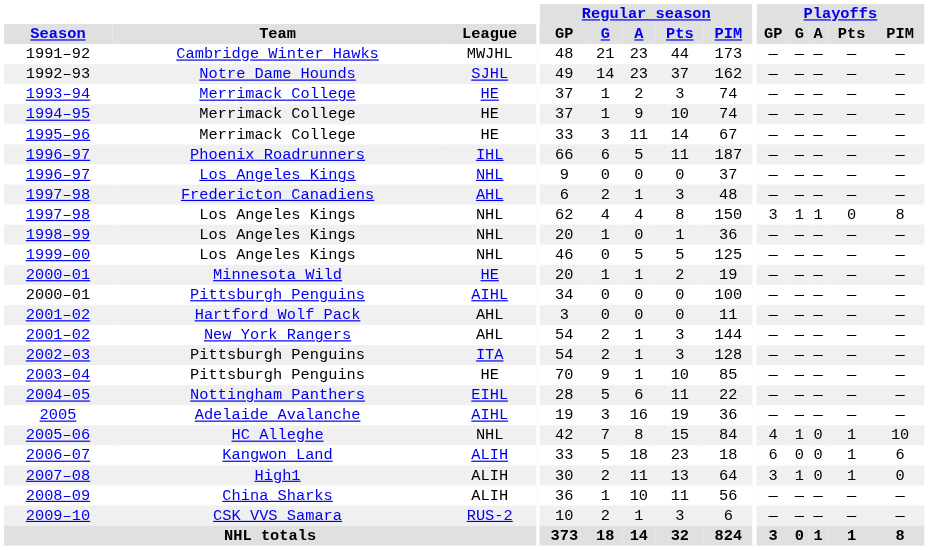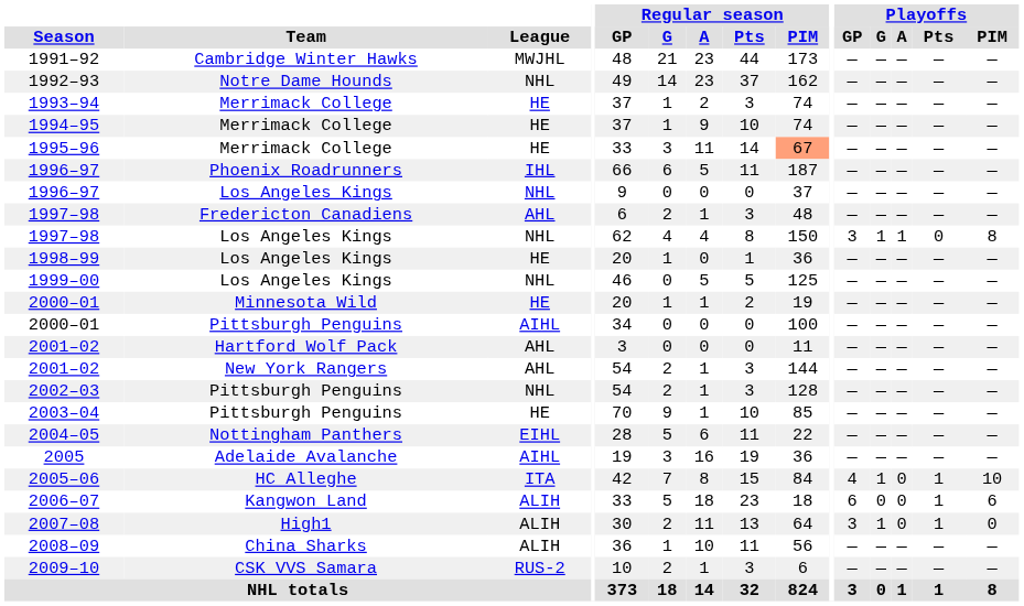 <table border="0" cellpadding="1" cellspacing="0" style="text-align:center; width:60em">
 <tr bgcolor="#e0e0e0">
 <th colspan="3" bgcolor="#ffffff"></th>
 <th rowspan="100" bgcolor="#ffffff"></th>
 <th colspan="5"><a href='#'>Regular season</a></th>
 <th rowspan="100" bgcolor="#ffffff"></th>
 <th colspan="5"><a href='#'>Playoffs</a></th>
 </tr>
 <tr bgcolor="#e0e0e0">
 <th><a href='#'>Season</a></th>
 <th>Team</th>
 <th>League</th>
 <th>GP</th>
 <th><a href='#'>G</a></th>
 <th><a href='#'>A</a></th>
 <th><a href='#'>Pts</a></th>
 <th><a href='#'>PIM</a></th>
 <th>GP</th>
 <th>G</th>
 <th>A</th>
 <th>Pts</th>
 <th>PIM</th>
 </tr>
 <tr>
 <td>1991–92</td>
 <td><a href='#'>Cambridge Winter Hawks</a></td>
 <td>MWJHL</td>
 <td>48</td>
 <td>21</td>
 <td>23</td>
 <td>44</td>
 <td>173</td>
 <td>—</td>
 <td>—</td>
 <td>—</td>
 <td>—</td>
 <td>—</td>
 </tr>
 <tr bgcolor="#f0f0f0">
 <td>1992–93</td>
 <td><a href='#'>Notre Dame Hounds</a></td>
-<td><a href='#'>SJHL</a></td>
+<td>NHL</td>
 <td>49</td>
 <td>14</td>
 <td>23</td>
 <td>37</td>
 <td>162</td>
 <td>—</td>
 <td>—</td>
 <td>—</td>
 <td>—</td>
 <td>—</td>
 </tr>
 <tr>
 <td><a href='#'>1993–94</a></td>
 <td><a href='#'>Merrimack College</a></td>
 <td><a href='#'>HE</a></td>
 <td>37</td>
 <td>1</td>
 <td>2</td>
 <td>3</td>
 <td>74</td>
 <td>—</td>
 <td>—</td>
 <td>—</td>
 <td>—</td>
 <td>—</td>
 </tr>
 <tr bgcolor="#f0f0f0">
 <td><a href='#'>1994–95</a></td>
 <td>Merrimack College</td>
 <td>HE</td>
 <td>37</td>
 <td>1</td>
 <td>9</td>
 <td>10</td>
 <td>74</td>
 <td>—</td>
 <td>—</td>
 <td>—</td>
 <td>—</td>
 <td>—</td>
 </tr>
 <tr>
 <td><a href='#'>1995–96</a></td>
 <td>Merrimack College</td>
 <td>HE</td>
 <td>33</td>
 <td>3</td>
 <td>11</td>
 <td>14</td>
-<td>67</td>
+<td style="background: lightsalmon;">67</td>
 <td>—</td>
 <td>—</td>
 <td>—</td>
 <td>—</td>
 <td>—</td>
 </tr>
 <tr bgcolor="#f0f0f0">
 <td><a href='#'>1996–97</a></td>
 <td><a href='#'>Phoenix Roadrunners</a></td>
 <td><a href='#'>IHL</a></td>
 <td>66</td>
 <td>6</td>
 <td>5</td>
 <td>11</td>
 <td>187</td>
 <td>—</td>
 <td>—</td>
 <td>—</td>
 <td>—</td>
 <td>—</td>
 </tr>
 <tr>
 <td><a href='#'>1996–97</a></td>
 <td><a href='#'>Los Angeles Kings</a></td>
 <td><a href='#'>NHL</a></td>
 <td>9</td>
 <td>0</td>
 <td>0</td>
 <td>0</td>
 <td>37</td>
 <td>—</td>
 <td>—</td>
 <td>—</td>
 <td>—</td>
 <td>—</td>
 </tr>
 <tr bgcolor="#f0f0f0">
 <td><a href='#'>1997–98</a></td>
 <td><a href='#'>Fredericton Canadiens</a></td>
 <td><a href='#'>AHL</a></td>
 <td>6</td>
 <td>2</td>
 <td>1</td>
 <td>3</td>
 <td>48</td>
 <td>—</td>
 <td>—</td>
 <td>—</td>
 <td>—</td>
 <td>—</td>
 </tr>
 <tr>
 <td><a href='#'>1997–98</a></td>
 <td>Los Angeles Kings</td>
 <td>NHL</td>
 <td>62</td>
 <td>4</td>
 <td>4</td>
 <td>8</td>
 <td>150</td>
 <td>3</td>
 <td>1</td>
 <td>1</td>
 <td>0</td>
 <td>8</td>
 </tr>
 <tr bgcolor="#f0f0f0">
 <td><a href='#'>1998–99</a></td>
 <td>Los Angeles Kings</td>
-<td>NHL</td>
+<td>HE</td>
 <td>20</td>
 <td>1</td>
 <td>0</td>
 <td>1</td>
 <td>36</td>
 <td>—</td>
 <td>—</td>
 <td>—</td>
 <td>—</td>
 <td>—</td>
 </tr>
 <tr>
 <td><a href='#'>1999–00</a></td>
 <td>Los Angeles Kings</td>
 <td>NHL</td>
 <td>46</td>
 <td>0</td>
 <td>5</td>
 <td>5</td>
 <td>125</td>
 <td>—</td>
 <td>—</td>
 <td>—</td>
 <td>—</td>
 <td>—</td>
 </tr>
 <tr bgcolor="#f0f0f0">
 <td><a href='#'>2000–01</a></td>
 <td><a href='#'>Minnesota Wild</a></td>
 <td><a href='#'>HE</a></td>
 <td>20</td>
 <td>1</td>
 <td>1</td>
 <td>2</td>
 <td>19</td>
 <td>—</td>
 <td>—</td>
 <td>—</td>
 <td>—</td>
 <td>—</td>
 </tr>
 <tr>
 <td>2000–01</td>
 <td><a href='#'>Pittsburgh Penguins</a></td>
 <td><a href='#'>AIHL</a></td>
 <td>34</td>
 <td>0</td>
 <td>0</td>
 <td>0</td>
 <td>100</td>
 <td>—</td>
 <td>—</td>
 <td>—</td>
 <td>—</td>
 <td>—</td>
 </tr>
 <tr bgcolor="#f0f0f0">
 <td><a href='#'>2001–02</a></td>
 <td><a href='#'>Hartford Wolf Pack</a></td>
 <td>AHL</td>
 <td>3</td>
 <td>0</td>
 <td>0</td>
 <td>0</td>
 <td>11</td>
 <td>—</td>
 <td>—</td>
 <td>—</td>
 <td>—</td>
 <td>—</td>
 </tr>
 <tr>
 <td><a href='#'>2001–02</a></td>
 <td><a href='#'>New York Rangers</a></td>
 <td>AHL</td>
 <td>54</td>
 <td>2</td>
 <td>1</td>
 <td>3</td>
 <td>144</td>
 <td>—</td>
 <td>—</td>
 <td>—</td>
 <td>—</td>
 <td>—</td>
 </tr>
 <tr bgcolor="#f0f0f0">
 <td><a href='#'>2002–03</a></td>
 <td>Pittsburgh Penguins</td>
-<td><a href='#'>ITA</a></td>
+<td>NHL</td>
 <td>54</td>
 <td>2</td>
 <td>1</td>
 <td>3</td>
 <td>128</td>
 <td>—</td>
 <td>—</td>
 <td>—</td>
 <td>—</td>
 <td>—</td>
 </tr>
 <tr>
 <td><a href='#'>2003–04</a></td>
 <td>Pittsburgh Penguins</td>
 <td>HE</td>
 <td>70</td>
 <td>9</td>
 <td>1</td>
 <td>10</td>
 <td>85</td>
 <td>—</td>
 <td>—</td>
 <td>—</td>
 <td>—</td>
 <td>—</td>
 </tr>
 <tr bgcolor="#f0f0f0">
 <td><a href='#'>2004–05</a></td>
 <td><a href='#'>Nottingham Panthers</a></td>
 <td><a href='#'>EIHL</a></td>
 <td>28</td>
 <td>5</td>
 <td>6</td>
 <td>11</td>
 <td>22</td>
 <td>—</td>
 <td>—</td>
 <td>—</td>
 <td>—</td>
 <td>—</td>
 </tr>
 <tr>
 <td><a href='#'>2005</a></td>
 <td><a href='#'>Adelaide Avalanche</a></td>
 <td><a href='#'>AIHL</a></td>
 <td>19</td>
 <td>3</td>
 <td>16</td>
 <td>19</td>
 <td>36</td>
 <td>—</td>
 <td>—</td>
 <td>—</td>
 <td>—</td>
 <td>—</td>
 </tr>
 <tr bgcolor="#f0f0f0">
 <td><a href='#'>2005–06</a></td>
 <td><a href='#'>HC Alleghe</a></td>
-<td>NHL</td>
+<td><a href='#'>ITA</a></td>
 <td>42</td>
 <td>7</td>
 <td>8</td>
 <td>15</td>
 <td>84</td>
 <td>4</td>
 <td>1</td>
 <td>0</td>
 <td>1</td>
 <td>10</td>
 </tr>
 <tr>
 <td><a href='#'>2006–07</a></td>
 <td><a href='#'>Kangwon Land</a></td>
 <td><a href='#'>ALIH</a></td>
 <td>33</td>
 <td>5</td>
 <td>18</td>
 <td>23</td>
 <td>18</td>
 <td>6</td>
 <td>0</td>
 <td>0</td>
 <td>1</td>
 <td>6</td>
 </tr>
 <tr bgcolor="#f0f0f0">
 <td><a href='#'>2007–08</a></td>
 <td><a href='#'>High1</a></td>
 <td>ALIH</td>
 <td>30</td>
 <td>2</td>
 <td>11</td>
 <td>13</td>
 <td>64</td>
 <td>3</td>
 <td>1</td>
 <td>0</td>
 <td>1</td>
 <td>0</td>
 </tr>
 <tr>
 <td><a href='#'>2008–09</a></td>
 <td><a href='#'>China Sharks</a></td>
 <td>ALIH</td>
 <td>36</td>
 <td>1</td>
 <td>10</td>
 <td>11</td>
 <td>56</td>
 <td>—</td>
 <td>—</td>
 <td>—</td>
 <td>—</td>
 <td>—</td>
 </tr>
 <tr bgcolor="#f0f0f0">
 <td><a href='#'>2009–10</a></td>
 <td><a href='#'>CSK VVS Samara</a></td>
 <td><a href='#'>RUS-2</a></td>
 <td>10</td>
 <td>2</td>
 <td>1</td>
 <td>3</td>
 <td>6</td>
 <td>—</td>
 <td>—</td>
 <td>—</td>
 <td>—</td>
 <td>—</td>
 </tr>
 <tr bgcolor="#e0e0e0">
 <th colspan="3">NHL totals</th>
 <th>373</th>
 <th>18</th>
 <th>14</th>
 <th>32</th>
 <th>824</th>
 <th>3</th>
 <th>0</th>
 <th>1</th>
 <th>1</th>
 <th>8</th>
 </tr>
 </table>
